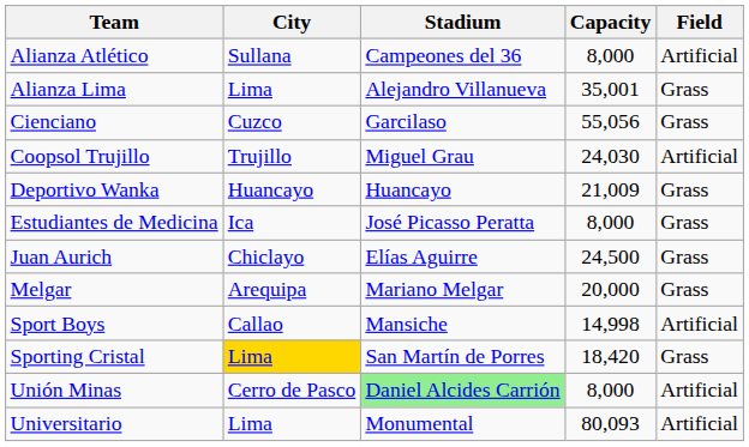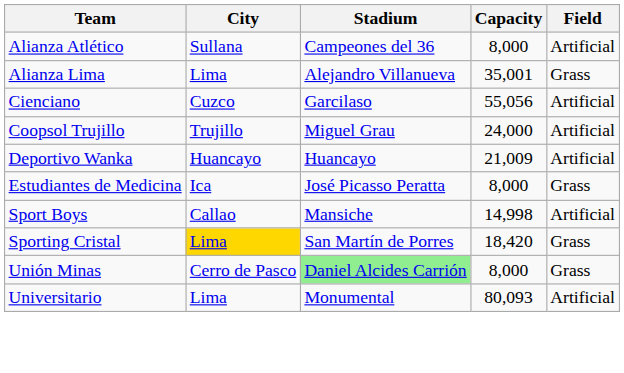 <table class="wikitable sortable">
 <tr>
 <th>Team</th>
 <th>City</th>
 <th>Stadium</th>
 <th>Capacity</th>
 <th>Field</th>
 </tr>
 <tr>
 <td><a href='#'>Alianza Atlético</a></td>
 <td><a href='#'>Sullana</a></td>
 <td><a href='#'>Campeones del 36</a></td>
 <td align="center">8,000</td>
 <td>Artificial</td>
 </tr>
 <tr>
 <td><a href='#'>Alianza Lima</a></td>
 <td><a href='#'>Lima</a></td>
 <td><a href='#'>Alejandro Villanueva</a></td>
 <td align="center">35,001</td>
 <td>Grass</td>
 </tr>
 <tr>
 <td><a href='#'>Cienciano</a></td>
 <td><a href='#'>Cuzco</a></td>
 <td><a href='#'>Garcilaso</a></td>
 <td align="center">55,056</td>
-<td>Grass</td>
+<td>Artificial</td>
 </tr>
 <tr>
 <td><a href='#'>Coopsol Trujillo</a></td>
 <td><a href='#'>Trujillo</a></td>
 <td><a href='#'>Miguel Grau</a></td>
-<td align="center">24,030</td>
+<td align="center">24,000</td>
 <td>Artificial</td>
 </tr>
 <tr>
 <td><a href='#'>Deportivo Wanka</a></td>
 <td><a href='#'>Huancayo</a></td>
 <td><a href='#'>Huancayo</a></td>
 <td align="center">21,009</td>
-<td>Grass</td>
+<td>Artificial</td>
 </tr>
 <tr>
 <td><a href='#'>Estudiantes de Medicina</a></td>
 <td><a href='#'>Ica</a></td>
 <td><a href='#'>José Picasso Peratta</a></td>
 <td align="center">8,000</td>
-<td>Grass</td>
-</tr>
-<tr>
-<td><a href='#'>Juan Aurich</a></td>
-<td><a href='#'>Chiclayo</a></td>
-<td><a href='#'>Elías Aguirre</a></td>
-<td align="center">24,500</td>
-<td>Grass</td>
-</tr>
-<tr>
-<td><a href='#'>Melgar</a></td>
-<td><a href='#'>Arequipa</a></td>
-<td><a href='#'>Mariano Melgar</a></td>
-<td align="center">20,000</td>
 <td>Grass</td>
 </tr>
 <tr>
 <td><a href='#'>Sport Boys</a></td>
 <td><a href='#'>Callao</a></td>
 <td><a href='#'>Mansiche</a></td>
 <td align="center">14,998</td>
 <td>Artificial</td>
 </tr>
 <tr>
 <td><a href='#'>Sporting Cristal</a></td>
 <td style="background: gold;"><a href='#'>Lima</a></td>
 <td><a href='#'>San Martín de Porres</a></td>
 <td align="center">18,420</td>
 <td>Grass</td>
 </tr>
 <tr>
 <td><a href='#'>Unión Minas</a></td>
 <td><a href='#'>Cerro de Pasco</a></td>
 <td style="background: lightgreen;"><a href='#'>Daniel Alcides Carrión</a></td>
 <td align="center">8,000</td>
-<td>Artificial</td>
+<td>Grass</td>
 </tr>
 <tr>
 <td><a href='#'>Universitario</a></td>
 <td><a href='#'>Lima</a></td>
 <td><a href='#'>Monumental</a></td>
 <td align="center">80,093</td>
 <td>Artificial</td>
 </tr>
 </table>
